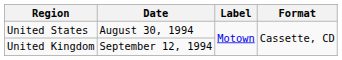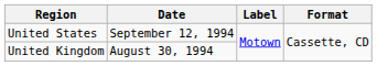 <table class="wikitable">
 <tr>
 <th>Region</th>
 <th>Date</th>
 <th>Label</th>
 <th>Format</th>
 </tr>
 <tr>
 <td>United States</td>
-<td>August 30, 1994</td>
+<td>September 12, 1994</td>
 <td rowspan="2"><a href='#'>Motown</a></td>
 <td rowspan="2">Cassette, CD</td>
 </tr>
 <tr>
 <td>United Kingdom</td>
-<td>September 12, 1994</td>
+<td>August 30, 1994</td>
 </tr>
 </table>
